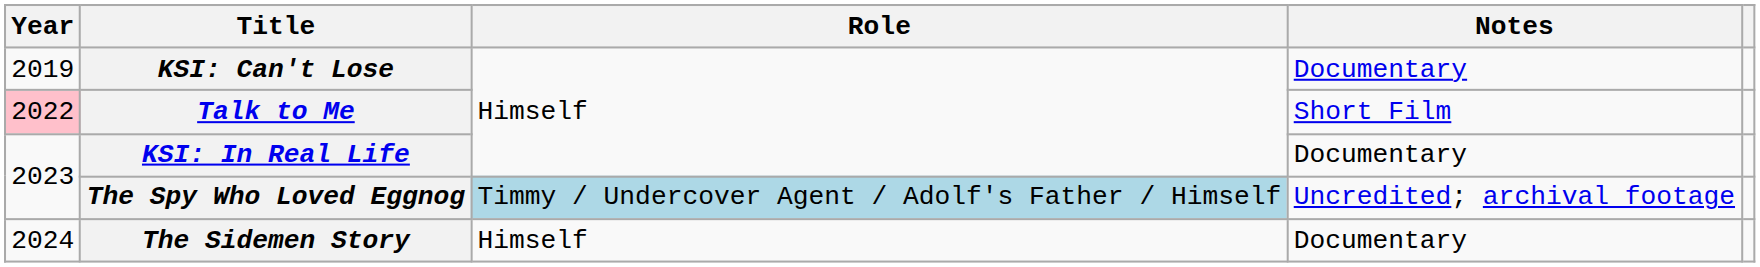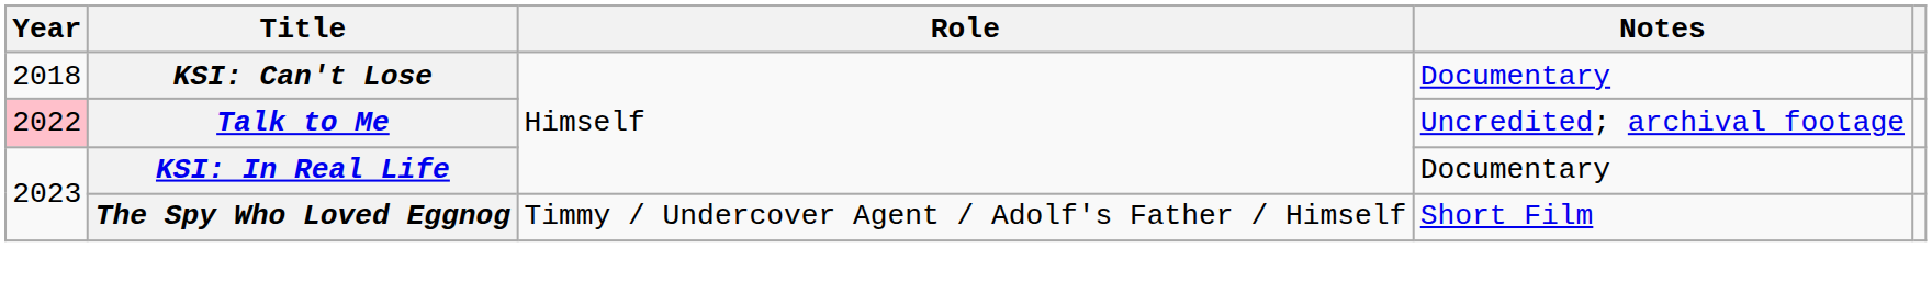 <table class="wikitable sortable plainrowheaders">
 <tr>
 <th scope="col">Year</th>
 <th scope="col">Title</th>
 <th scope="col">Role</th>
 <th scope="col" class="unsortable">Notes</th>
 <th scope="col" class="unsortable"></th>
 </tr>
 <tr>
-<td scope="row">2019</td>
+<td scope="row">2018</td>
 <th scope="row"><em>KSI: Can't Lose</em></th>
 <td rowspan="3" scope="row">Himself</td>
 <td rowspan="1"><a href='#'>Documentary</a></td>
 <td style="text-align:center;"></td>
 </tr>
 <tr>
 <td scope="row" style="background: pink;">2022</td>
 <th scope="row"><em><a href='#'>Talk to Me</a></em></th>
-<td><a href='#'>Short Film</a></td>
+<td><a href='#'>Uncredited</a>; <a href='#'>archival footage</a></td>
 <td style="text-align:center;"></td>
 </tr>
 <tr>
 <td rowspan="2" scope="row">2023</td>
 <th scope="row"><em><a href='#'>KSI: In Real Life</a></em></th>
 <td>Documentary</td>
 <td style="text-align:center;"></td>
 </tr>
 <tr>
 <th scope="row"><em>The Spy Who Loved Eggnog</em></th>
-<td style="background: lightblue;">Timmy / Undercover Agent / Adolf's Father / Himself</td>
-<td><a href='#'>Uncredited</a>; <a href='#'>archival footage</a></td>
-<td style="text-align:center;"></td>
-</tr>
-<tr>
-<td scope="row">2024</td>
-<th scope="row"><em>The Sidemen Story</em></th>
-<td>Himself</td>
-<td>Documentary</td>
+<td>Timmy / Undercover Agent / Adolf's Father / Himself</td>
+<td><a href='#'>Short Film</a></td>
 <td style="text-align:center;"></td>
 </tr>
 </table>
